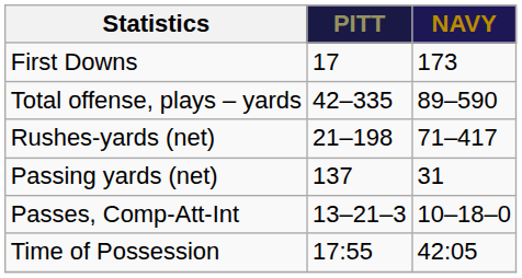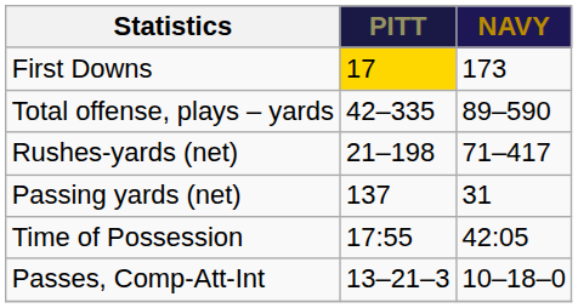 <table class="wikitable">
 <tr>
 <th>Statistics</th>
 <th style="background:#1a1945; color:#969261">PITT</th>
 <th style="background:#1d1756; color:#ba8b00">NAVY</th>
 </tr>
 <tr>
 <td>First Downs</td>
-<td>17</td>
+<td style="background: gold;">17</td>
 <td>173</td>
 </tr>
 <tr>
 <td>Total offense, plays – yards</td>
 <td>42–335</td>
 <td>89–590</td>
 </tr>
 <tr>
 <td>Rushes-yards (net)</td>
 <td>21–198</td>
 <td>71–417</td>
 </tr>
 <tr>
 <td>Passing yards (net)</td>
 <td>137</td>
 <td>31</td>
 </tr>
 <tr>
+<td>Time of Possession</td>
+<td>17:55</td>
+<td>42:05</td>
+</tr>
+<tr>
 <td>Passes, Comp-Att-Int</td>
 <td>13–21–3</td>
 <td>10–18–0</td>
 </tr>
 <tr>
-<td>Time of Possession</td>
-<td>17:55</td>
-<td>42:05</td>
-</tr>
-<tr>
 </tr>
 </table>
